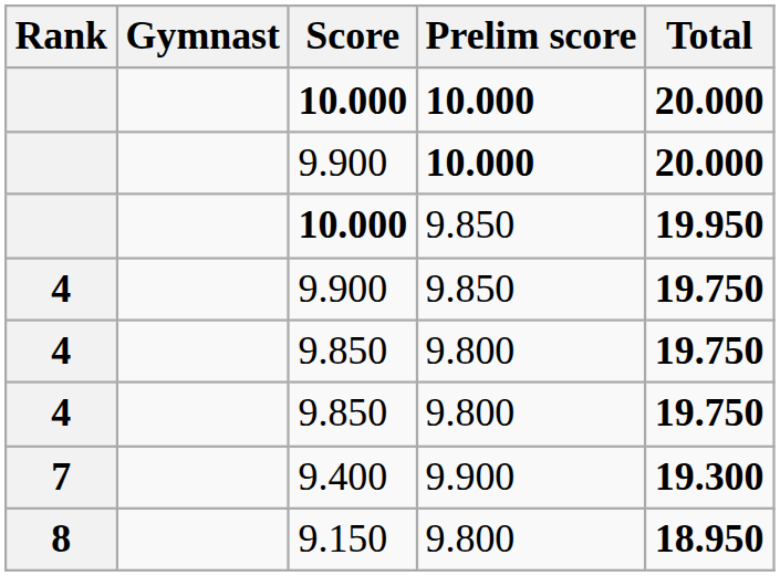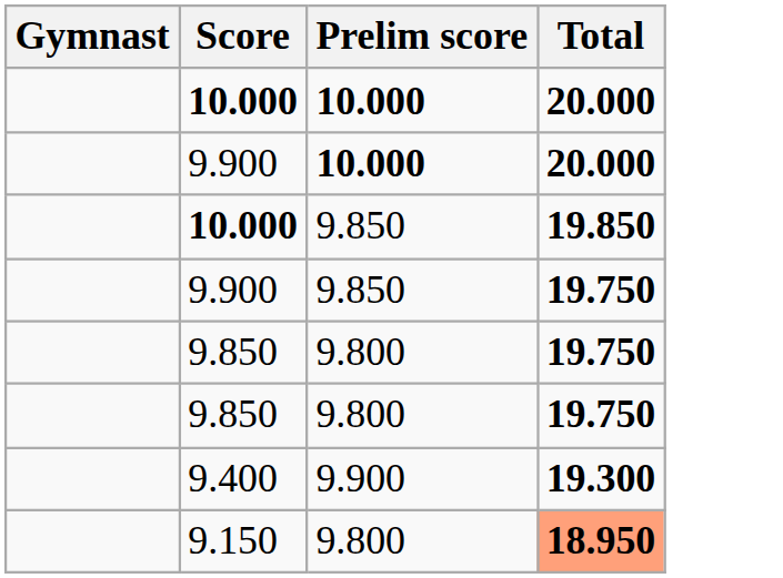 <table class="wikitable sortable">
 <tr>
-<th scope="col">Rank</th>
 <th scope="col">Gymnast</th>
 <th scope="col">Score</th>
 <th scope="col">Prelim score</th>
 <th scope="col">Total</th>
 </tr>
 <tr>
-<th scope="row"></th>
 <td></td>
 <td><strong>10.000</strong></td>
 <td><strong>10.000</strong></td>
 <td><strong>20.000</strong></td>
 </tr>
 <tr>
-<th scope="row"></th>
 <td></td>
 <td>9.900</td>
 <td><strong>10.000</strong></td>
 <td><strong>20.000</strong></td>
 </tr>
 <tr>
-<th scope="row"></th>
 <td></td>
 <td><strong>10.000</strong></td>
 <td>9.850</td>
-<td><strong>19.950</strong></td>
+<td><strong>19.850</strong></td>
 </tr>
 <tr>
-<th scope="row">4</th>
 <td></td>
 <td>9.900</td>
 <td>9.850</td>
 <td><strong>19.750</strong></td>
 </tr>
 <tr>
-<th scope="row">4</th>
 <td></td>
 <td>9.850</td>
 <td>9.800</td>
 <td><strong>19.750</strong></td>
 </tr>
 <tr>
-<th scope="row">4</th>
 <td></td>
 <td>9.850</td>
 <td>9.800</td>
 <td><strong>19.750</strong></td>
 </tr>
 <tr>
-<th scope="row">7</th>
 <td></td>
 <td>9.400</td>
 <td>9.900</td>
 <td><strong>19.300</strong></td>
 </tr>
 <tr>
-<th scope="row">8</th>
 <td></td>
 <td>9.150</td>
 <td>9.800</td>
-<td><strong>18.950</strong></td>
+<td style="background: lightsalmon;"><strong>18.950</strong></td>
 </tr>
 </table>
